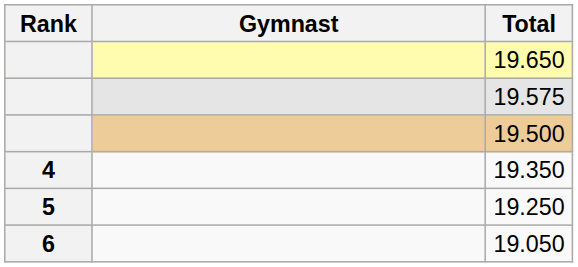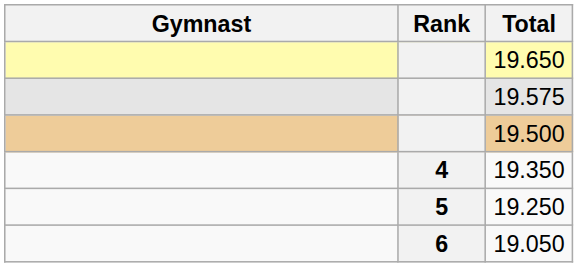 <table class="wikitable sortable" style="text-align:center; font-size:95%">
 <tr>
+<th scope="col" style="width:250px;">Gymnast</th>
 <th scope="col" style="width:50px;">Rank</th>
-<th scope="col" style="width:250px;">Gymnast</th>
 <th scope="col" style="width:50px;">Total</th>
 </tr>
 <tr style="background:#fffcaf;">
+<td style="text-align:left;"></td>
 <th scope=row style="text-align:center"></th>
-<td style="text-align:left;"></td>
 <td>19.650</td>
 </tr>
 <tr style="background:#e5e5e5;">
+<td style="text-align:left;"></td>
 <th scope=row style="text-align:center"></th>
-<td style="text-align:left;"></td>
 <td>19.575</td>
 </tr>
 <tr style="background:#ec9;">
+<td style="text-align:left;"></td>
 <th scope=row style="text-align:center"></th>
-<td style="text-align:left;"></td>
 <td>19.500</td>
 </tr>
 <tr>
+<td style="text-align:left;"></td>
 <th scope=row style="text-align:center">4</th>
-<td style="text-align:left;"></td>
 <td>19.350</td>
 </tr>
 <tr>
+<td style="text-align:left;"></td>
 <th scope=row style="text-align:center">5</th>
-<td style="text-align:left;"></td>
 <td>19.250</td>
 </tr>
 <tr>
+<td style="text-align:left;"></td>
 <th scope=row style="text-align:center">6</th>
-<td style="text-align:left;"></td>
 <td>19.050</td>
 </tr>
 </table>
